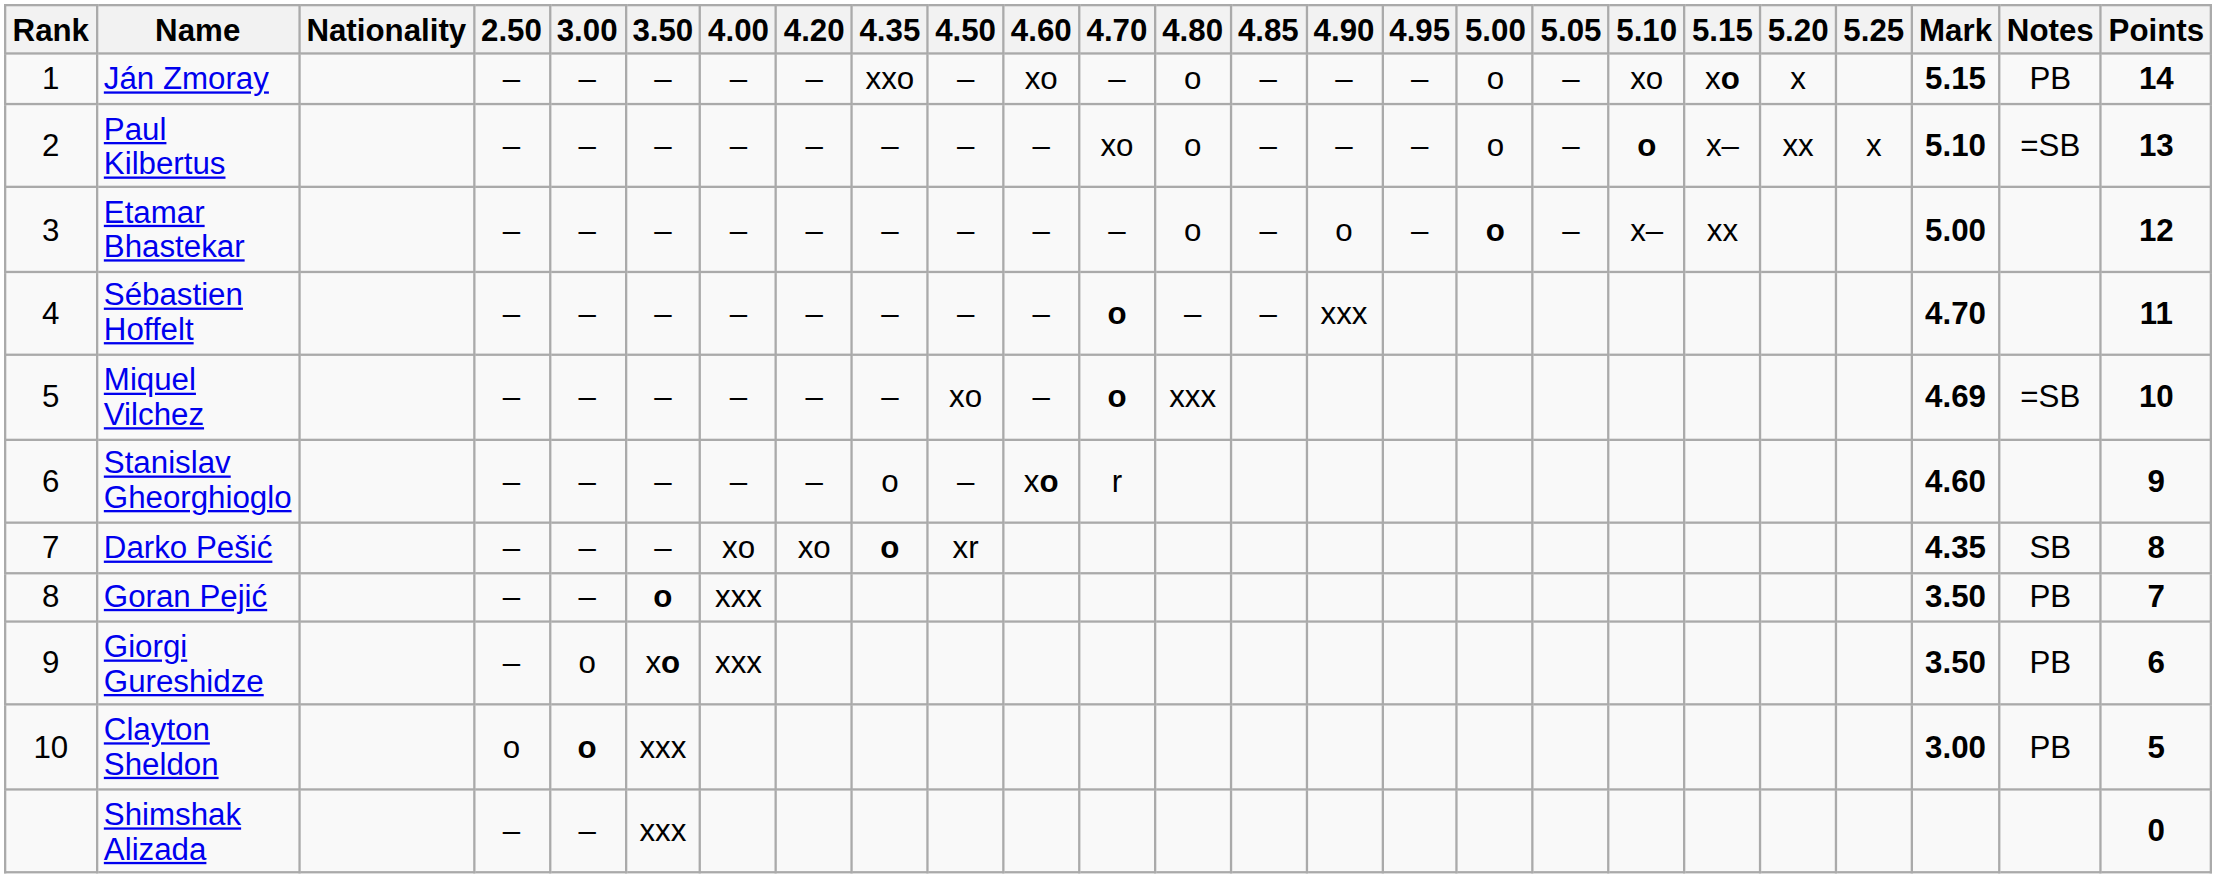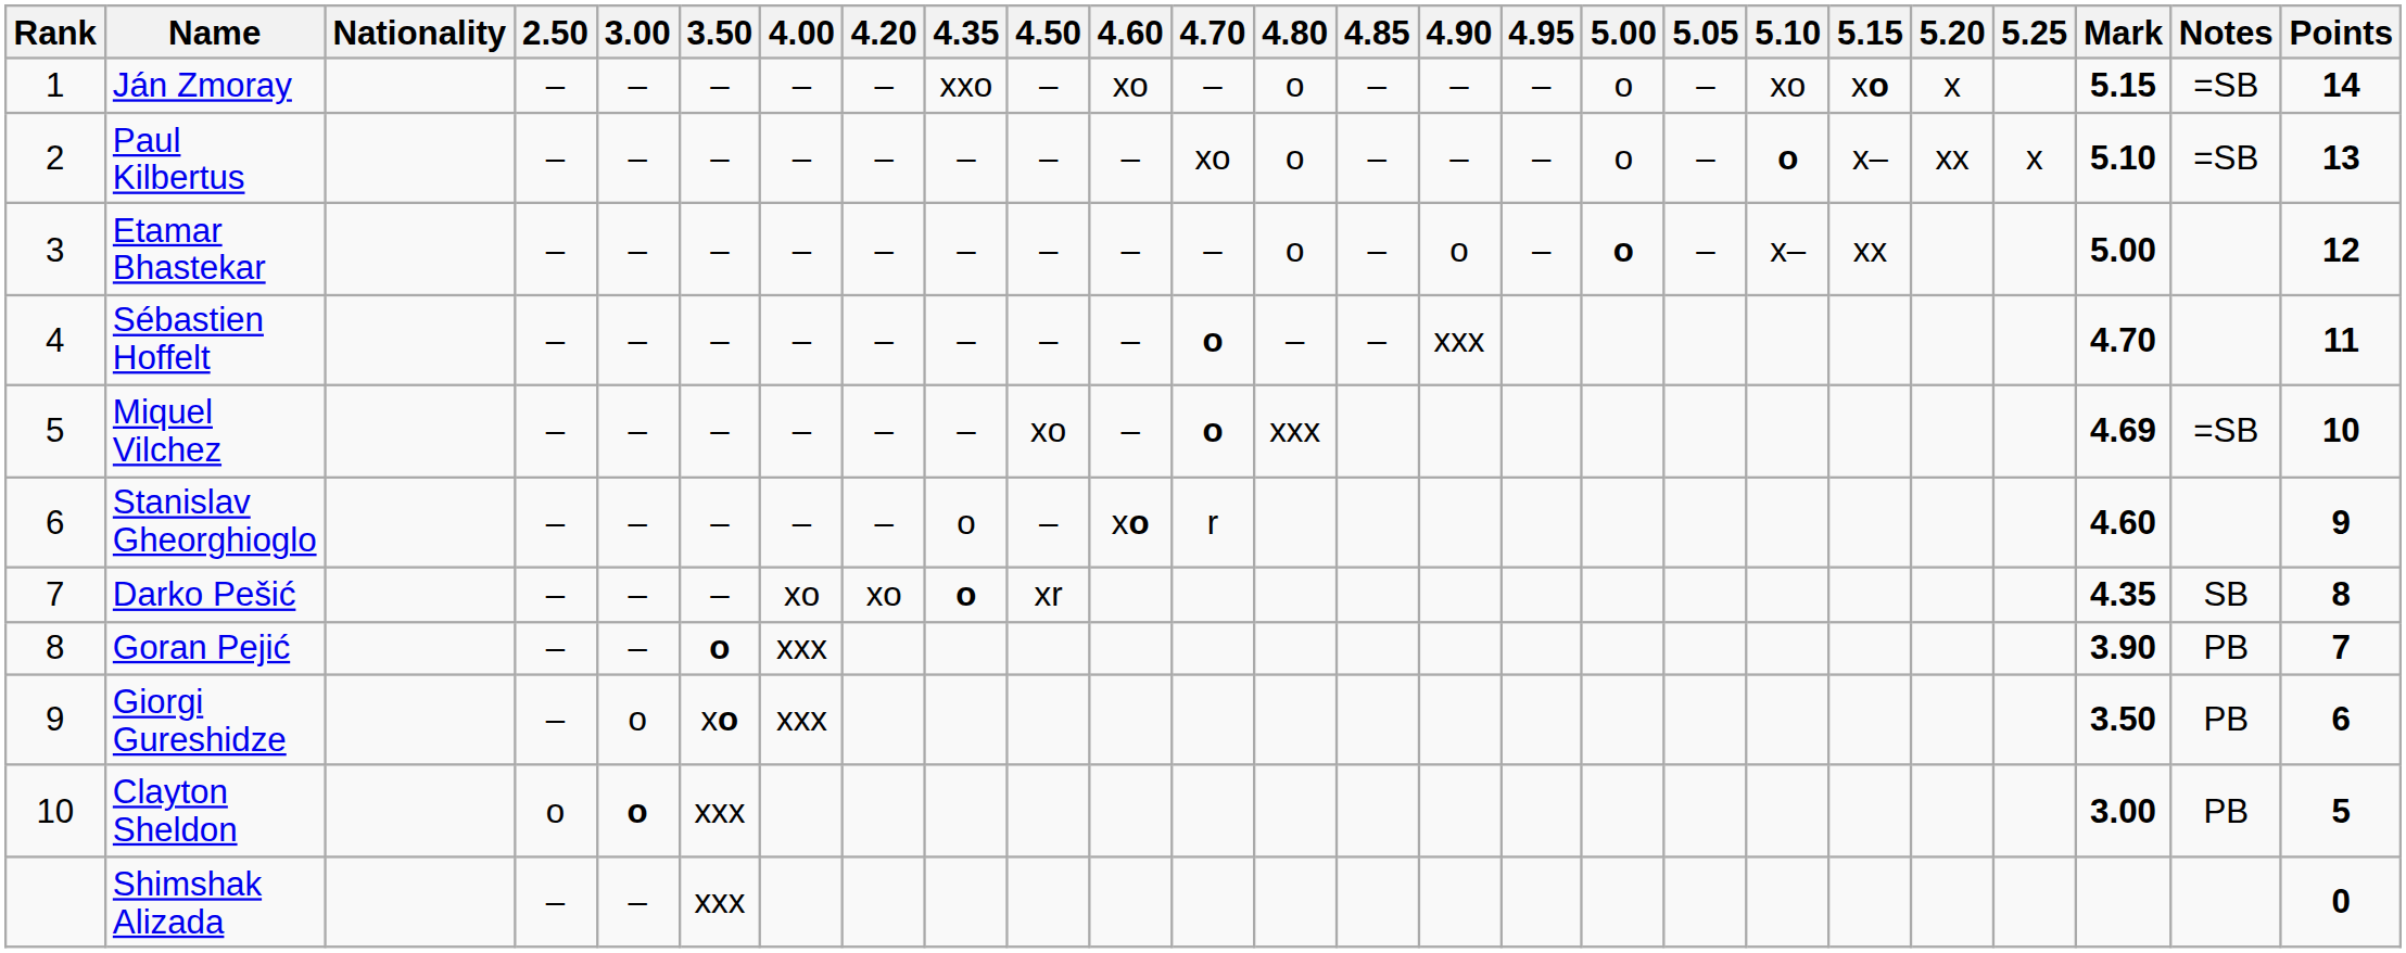 <table class="wikitable sortable" style="text-align:center; font-size:85%"  width=100%>
 <tr>
 <th>Rank</th>
 <th>Name</th>
 <th>Nationality</th>
 <th>2.50</th>
 <th>3.00</th>
 <th>3.50</th>
 <th>4.00</th>
 <th>4.20</th>
 <th>4.35</th>
 <th>4.50</th>
 <th>4.60</th>
 <th>4.70</th>
 <th>4.80</th>
 <th>4.85</th>
 <th>4.90</th>
 <th>4.95</th>
 <th>5.00</th>
 <th>5.05</th>
 <th>5.10</th>
 <th>5.15</th>
 <th>5.20</th>
 <th>5.25</th>
 <th>Mark</th>
 <th>Notes</th>
 <th>Points</th>
 </tr>
 <tr>
 <td>1</td>
 <td align=left><a href='#'>Ján Zmoray</a></td>
 <td align=left></td>
 <td>–</td>
 <td>–</td>
 <td>–</td>
 <td>–</td>
 <td>–</td>
 <td>xxo</td>
 <td>–</td>
 <td>xo</td>
 <td>–</td>
 <td>o</td>
 <td>–</td>
 <td>–</td>
 <td>–</td>
 <td>o</td>
 <td>–</td>
 <td>xo</td>
 <td>x<strong>o</strong></td>
 <td>x</td>
 <td></td>
 <td><strong>5.15</strong></td>
-<td>PB</td>
+<td>=SB</td>
 <td><strong>14</strong></td>
 </tr>
 <tr>
 <td>2</td>
 <td align=left><a href='#'>Paul Kilbertus</a></td>
 <td align=left></td>
 <td>–</td>
 <td>–</td>
 <td>–</td>
 <td>–</td>
 <td>–</td>
 <td>–</td>
 <td>–</td>
 <td>–</td>
 <td>xo</td>
 <td>o</td>
 <td>–</td>
 <td>–</td>
 <td>–</td>
 <td>o</td>
 <td>–</td>
 <td><strong>o</strong></td>
 <td>x–</td>
 <td>xx</td>
 <td>x</td>
 <td><strong>5.10 </strong></td>
 <td>=SB</td>
 <td><strong>13</strong></td>
 </tr>
 <tr>
 <td>3</td>
 <td align=left><a href='#'>Etamar Bhastekar</a></td>
 <td align=left></td>
 <td>–</td>
 <td>–</td>
 <td>–</td>
 <td>–</td>
 <td>–</td>
 <td>–</td>
 <td>–</td>
 <td>–</td>
 <td>–</td>
 <td>o</td>
 <td>–</td>
 <td>o</td>
 <td>–</td>
 <td><strong>o</strong></td>
 <td>–</td>
 <td>x–</td>
 <td>xx</td>
 <td></td>
 <td></td>
 <td><strong>5.00 </strong></td>
 <td></td>
 <td><strong>12</strong></td>
 </tr>
 <tr>
 <td>4</td>
 <td align=left><a href='#'>Sébastien Hoffelt</a></td>
 <td align=left></td>
 <td>–</td>
 <td>–</td>
 <td>–</td>
 <td>–</td>
 <td>–</td>
 <td>–</td>
 <td>–</td>
 <td>–</td>
 <td><strong>o</strong></td>
 <td>–</td>
 <td>–</td>
 <td>xxx</td>
 <td></td>
 <td></td>
 <td></td>
 <td></td>
 <td></td>
 <td></td>
 <td></td>
 <td><strong>4.70</strong></td>
 <td></td>
 <td><strong>11</strong></td>
 </tr>
 <tr>
 <td>5</td>
 <td align=left><a href='#'>Miquel Vilchez</a></td>
 <td align=left></td>
 <td>–</td>
 <td>–</td>
 <td>–</td>
 <td>–</td>
 <td>–</td>
 <td>–</td>
 <td>xo</td>
 <td>–</td>
 <td><strong>o</strong></td>
 <td>xxx</td>
 <td></td>
 <td></td>
 <td></td>
 <td></td>
 <td></td>
 <td></td>
 <td></td>
 <td></td>
 <td></td>
 <td><strong>4.69</strong></td>
 <td>=SB</td>
 <td><strong>10</strong></td>
 </tr>
 <tr>
 <td>6</td>
 <td align=left><a href='#'>Stanislav Gheorghioglo</a></td>
 <td align=left></td>
 <td>–</td>
 <td>–</td>
 <td>–</td>
 <td>–</td>
 <td>–</td>
 <td>o</td>
 <td>–</td>
 <td>x<strong>o</strong></td>
 <td>r</td>
 <td></td>
 <td></td>
 <td></td>
 <td></td>
 <td></td>
 <td></td>
 <td></td>
 <td></td>
 <td></td>
 <td></td>
 <td><strong>4.60</strong></td>
 <td></td>
 <td><strong>9</strong></td>
 </tr>
 <tr>
 <td>7</td>
 <td align=left><a href='#'>Darko Pešić</a></td>
 <td align=left></td>
 <td>–</td>
 <td>–</td>
 <td>–</td>
 <td>xo</td>
 <td>xo</td>
 <td><strong>o</strong></td>
 <td>xr</td>
 <td></td>
 <td></td>
 <td></td>
 <td></td>
 <td></td>
 <td></td>
 <td></td>
 <td></td>
 <td></td>
 <td></td>
 <td></td>
 <td></td>
 <td><strong>4.35</strong></td>
 <td>SB</td>
 <td><strong>8</strong></td>
 </tr>
 <tr>
 <td>8</td>
 <td align=left><a href='#'>Goran Pejić</a></td>
 <td align=left></td>
 <td>–</td>
 <td>–</td>
 <td><strong>o</strong></td>
 <td>xxx</td>
 <td></td>
 <td></td>
 <td></td>
 <td></td>
 <td></td>
 <td></td>
 <td></td>
 <td></td>
 <td></td>
 <td></td>
 <td></td>
 <td></td>
 <td></td>
 <td></td>
 <td></td>
-<td><strong>3.50</strong></td>
+<td><strong>3.90</strong></td>
 <td>PB</td>
 <td><strong>7</strong></td>
 </tr>
 <tr>
 <td>9</td>
 <td align=left><a href='#'>Giorgi Gureshidze</a></td>
 <td align=left></td>
 <td>–</td>
 <td>o</td>
 <td>x<strong>o</strong></td>
 <td>xxx</td>
 <td></td>
 <td></td>
 <td></td>
 <td></td>
 <td></td>
 <td></td>
 <td></td>
 <td></td>
 <td></td>
 <td></td>
 <td></td>
 <td></td>
 <td></td>
 <td></td>
 <td></td>
 <td><strong>3.50</strong></td>
 <td>PB</td>
 <td><strong>6</strong></td>
 </tr>
 <tr>
 <td>10</td>
 <td align=left><a href='#'>Clayton Sheldon</a></td>
 <td align=left></td>
 <td>o</td>
 <td><strong>o</strong></td>
 <td>xxx</td>
 <td></td>
 <td></td>
 <td></td>
 <td></td>
 <td></td>
 <td></td>
 <td></td>
 <td></td>
 <td></td>
 <td></td>
 <td></td>
 <td></td>
 <td></td>
 <td></td>
 <td></td>
 <td></td>
 <td><strong>3.00</strong></td>
 <td>PB</td>
 <td><strong>5</strong></td>
 </tr>
 <tr>
 <td></td>
 <td align=left><a href='#'>Shimshak Alizada</a></td>
 <td align=left></td>
 <td>–</td>
 <td>–</td>
 <td>xxx</td>
 <td></td>
 <td></td>
 <td></td>
 <td></td>
 <td></td>
 <td></td>
 <td></td>
 <td></td>
 <td></td>
 <td></td>
 <td></td>
 <td></td>
 <td></td>
 <td></td>
 <td></td>
 <td></td>
 <td><strong> </strong></td>
 <td></td>
 <td><strong>0</strong></td>
 </tr>
 </table>
